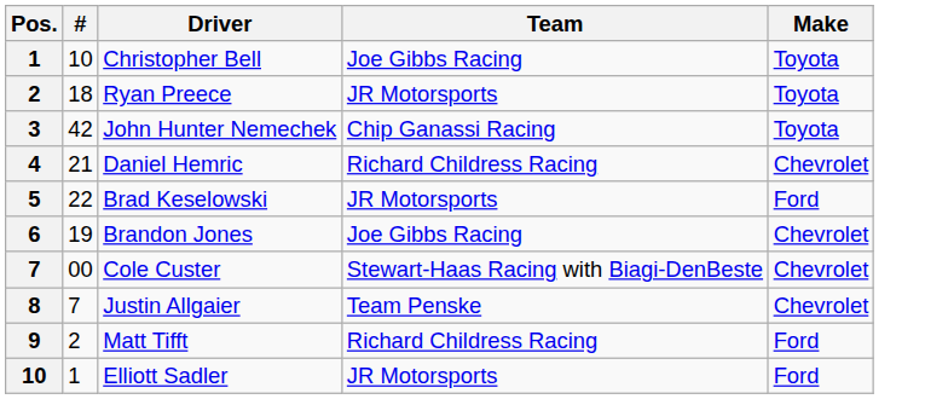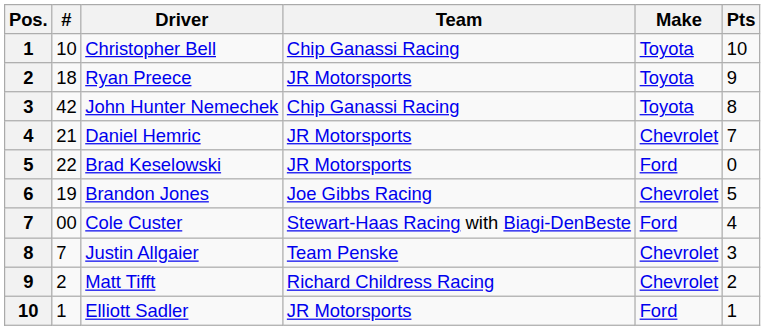 <table class="wikitable" style="font-size:95%">
 <tr>
 <th>Pos.</th>
 <th>#</th>
 <th>Driver</th>
 <th>Team</th>
 <th>Make</th>
+<th>Pts</th>
 </tr>
 <tr>
 <th>1</th>
 <td>10</td>
 <td><a href='#'>Christopher Bell</a></td>
-<td><a href='#'>Joe Gibbs Racing</a></td>
+<td><a href='#'>Chip Ganassi Racing</a></td>
 <td><a href='#'>Toyota</a></td>
+<td>10</td>
 </tr>
 <tr>
 <th>2</th>
 <td>18</td>
 <td><a href='#'>Ryan Preece</a></td>
 <td><a href='#'>JR Motorsports</a></td>
 <td><a href='#'>Toyota</a></td>
+<td>9</td>
 </tr>
 <tr>
 <th>3</th>
 <td>42</td>
 <td><a href='#'>John Hunter Nemechek</a></td>
 <td><a href='#'>Chip Ganassi Racing</a></td>
 <td><a href='#'>Toyota</a></td>
+<td>8</td>
 </tr>
 <tr>
 <th>4</th>
 <td>21</td>
 <td><a href='#'>Daniel Hemric</a></td>
-<td><a href='#'>Richard Childress Racing</a></td>
+<td><a href='#'>JR Motorsports</a></td>
 <td><a href='#'>Chevrolet</a></td>
+<td>7</td>
 </tr>
 <tr>
 <th>5</th>
 <td>22</td>
 <td><a href='#'>Brad Keselowski</a></td>
 <td><a href='#'>JR Motorsports</a></td>
 <td><a href='#'>Ford</a></td>
+<td>0</td>
 </tr>
 <tr>
 <th>6</th>
 <td>19</td>
 <td><a href='#'>Brandon Jones</a></td>
 <td><a href='#'>Joe Gibbs Racing</a></td>
 <td><a href='#'>Chevrolet</a></td>
+<td>5</td>
 </tr>
 <tr>
 <th>7</th>
 <td>00</td>
 <td><a href='#'>Cole Custer</a></td>
 <td><a href='#'>Stewart-Haas Racing</a> with <a href='#'>Biagi-DenBeste</a></td>
-<td><a href='#'>Chevrolet</a></td>
+<td><a href='#'>Ford</a></td>
+<td>4</td>
 </tr>
 <tr>
 <th>8</th>
 <td>7</td>
 <td><a href='#'>Justin Allgaier</a></td>
 <td><a href='#'>Team Penske</a></td>
 <td><a href='#'>Chevrolet</a></td>
+<td>3</td>
 </tr>
 <tr>
 <th>9</th>
 <td>2</td>
 <td><a href='#'>Matt Tifft</a></td>
 <td><a href='#'>Richard Childress Racing</a></td>
-<td><a href='#'>Ford</a></td>
+<td><a href='#'>Chevrolet</a></td>
+<td>2</td>
 </tr>
 <tr>
 <th>10</th>
 <td>1</td>
 <td><a href='#'>Elliott Sadler</a></td>
 <td><a href='#'>JR Motorsports</a></td>
 <td><a href='#'>Ford</a></td>
+<td>1</td>
 </tr>
 </table>
